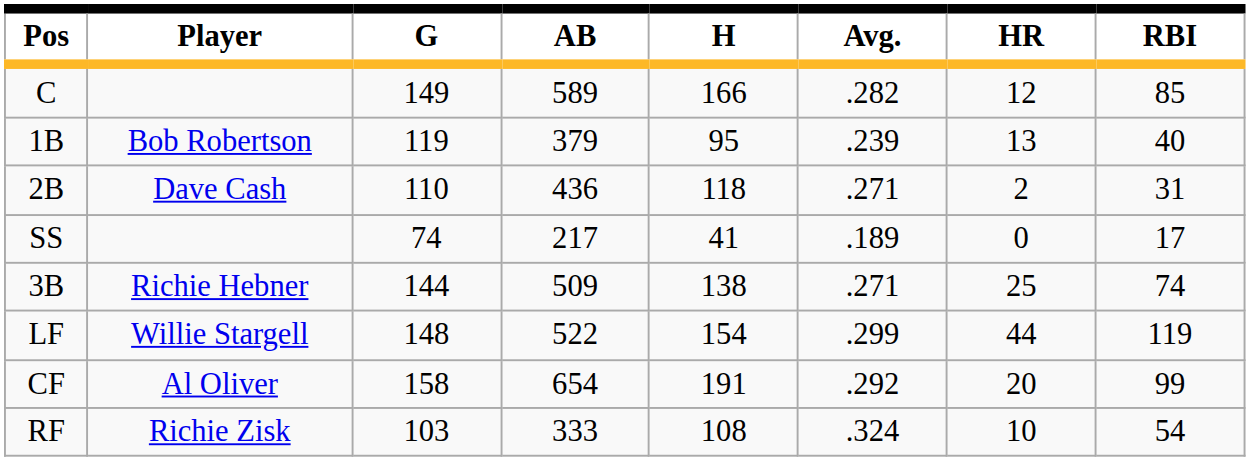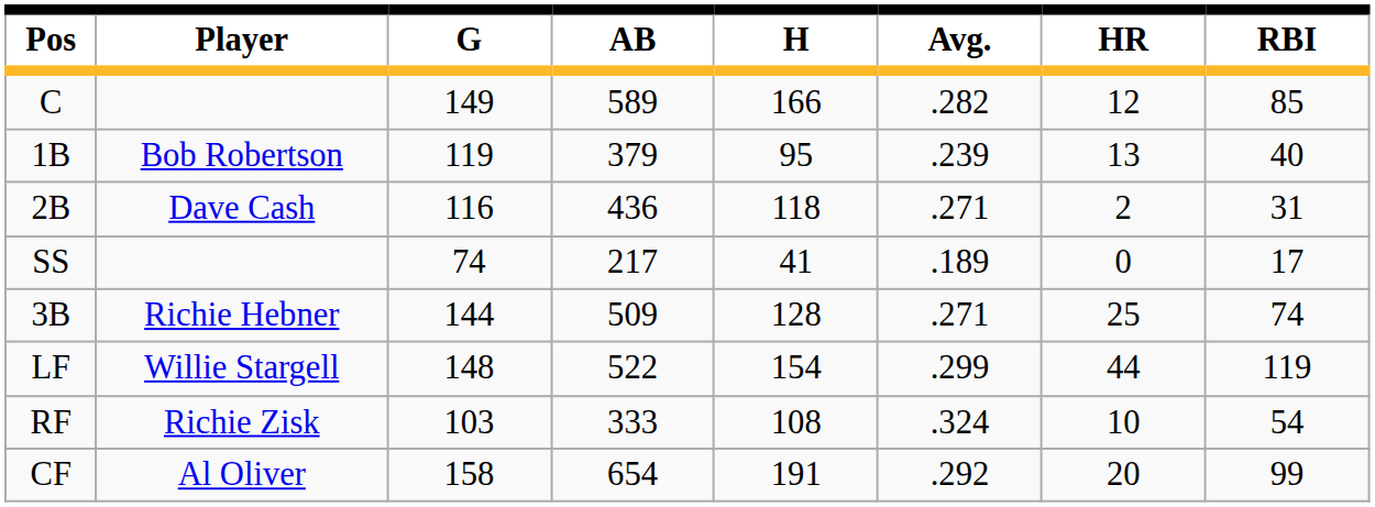 <table class="wikitable sortable">
 <tr>
 <th style="background:#FFFFFF; border-top:#000000 5px solid; border-bottom:#FDB827 5px solid;" width="5%">Pos</th>
 <th style="background:#FFFFFF; border-top:#000000 5px solid; border-bottom:#FDB827 5px solid;" width="16%">Player</th>
 <th style="background:#FFFFFF; border-top:#000000 5px solid; border-bottom:#FDB827 5px solid;" width="9%">G</th>
 <th style="background:#FFFFFF; border-top:#000000 5px solid; border-bottom:#FDB827 5px solid;" width="9%">AB</th>
 <th style="background:#FFFFFF; border-top:#000000 5px solid; border-bottom:#FDB827 5px solid;" width="9%">H</th>
 <th style="background:#FFFFFF; border-top:#000000 5px solid; border-bottom:#FDB827 5px solid;" width="9%">Avg.</th>
 <th style="background:#FFFFFF; border-top:#000000 5px solid; border-bottom:#FDB827 5px solid;" width="9%">HR</th>
 <th style="background:#FFFFFF; border-top:#000000 5px solid; border-bottom:#FDB827 5px solid;" width="9%">RBI</th>
 </tr>
 <tr align="center">
 <td>C</td>
 <td></td>
 <td>149</td>
 <td>589</td>
 <td>166</td>
 <td>.282</td>
 <td>12</td>
 <td>85</td>
 </tr>
 <tr align="center">
 <td>1B</td>
 <td><a href='#'>Bob Robertson</a></td>
 <td>119</td>
 <td>379</td>
 <td>95</td>
 <td>.239</td>
 <td>13</td>
 <td>40</td>
 </tr>
 <tr align=center>
 <td>2B</td>
 <td><a href='#'>Dave Cash</a></td>
-<td>110</td>
+<td>116</td>
 <td>436</td>
 <td>118</td>
 <td>.271</td>
 <td>2</td>
 <td>31</td>
 </tr>
 <tr align=center>
 <td>SS</td>
 <td></td>
 <td>74</td>
 <td>217</td>
 <td>41</td>
 <td>.189</td>
 <td>0</td>
 <td>17</td>
 </tr>
 <tr align="center">
 <td>3B</td>
 <td><a href='#'>Richie Hebner</a></td>
 <td>144</td>
 <td>509</td>
-<td>138</td>
+<td>128</td>
 <td>.271</td>
 <td>25</td>
 <td>74</td>
 </tr>
 <tr align="center">
 <td>LF</td>
 <td><a href='#'>Willie Stargell</a></td>
 <td>148</td>
 <td>522</td>
 <td>154</td>
 <td>.299</td>
 <td>44</td>
 <td>119</td>
 </tr>
+<tr align=center>
+<td>RF</td>
+<td><a href='#'>Richie Zisk</a></td>
+<td>103</td>
+<td>333</td>
+<td>108</td>
+<td>.324</td>
+<td>10</td>
+<td>54</td>
+</tr>
 <tr align="center">
 <td>CF</td>
 <td><a href='#'>Al Oliver</a></td>
 <td>158</td>
 <td>654</td>
 <td>191</td>
 <td>.292</td>
 <td>20</td>
 <td>99</td>
 </tr>
-<tr align=center>
-<td>RF</td>
-<td><a href='#'>Richie Zisk</a></td>
-<td>103</td>
-<td>333</td>
-<td>108</td>
-<td>.324</td>
-<td>10</td>
-<td>54</td>
-</tr>
 </table>
